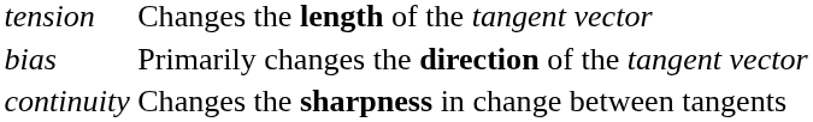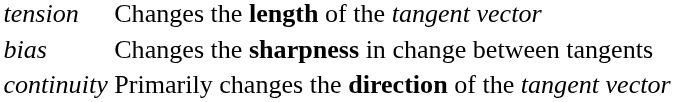 <table>
 <tr>
 <td><big><strong></strong></big></td>
 <td><em>tension</em></td>
 <td>Changes the <strong>length</strong> of the <em>tangent vector</em></td>
 <td></td>
 </tr>
 <tr>
 <td><big><strong></strong></big></td>
 <td><em>bias</em></td>
-<td>Primarily changes the <strong>direction</strong> of the <em>tangent vector</em></td>
+<td>Changes the <strong>sharpness</strong> in change between tangents</td>
 </tr>
 <tr>
 <td><big><strong></strong></big></td>
 <td><em>continuity</em></td>
-<td>Changes the <strong>sharpness</strong> in change between tangents</td>
+<td>Primarily changes the <strong>direction</strong> of the <em>tangent vector</em></td>
 </tr>
 </table>
